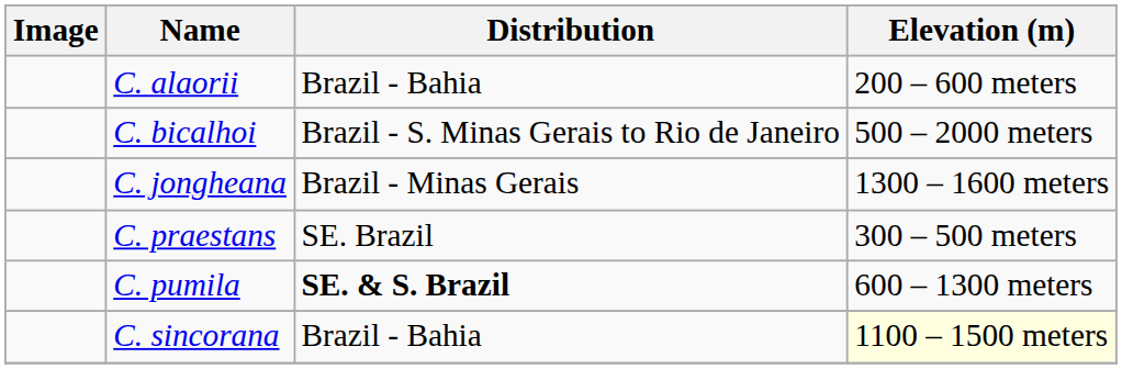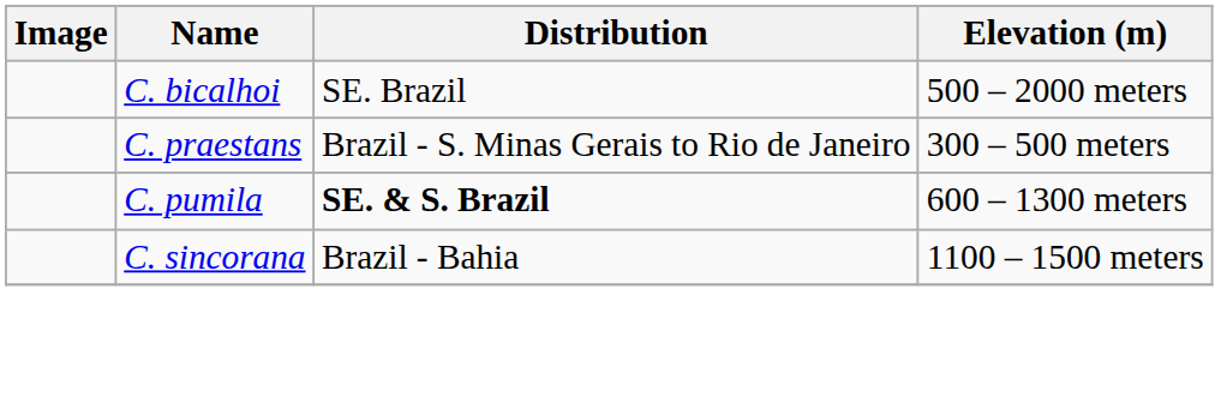 <table class="wikitable collapsible">
 <tr>
 <th>Image</th>
 <th>Name</th>
 <th>Distribution</th>
 <th>Elevation (m)</th>
 </tr>
 <tr>
 <td></td>
-<td><em><a href='#'>C. alaorii</a></em></td>
-<td>Brazil - Bahia</td>
-<td>200 – 600 meters</td>
-</tr>
-<tr>
-<td></td>
 <td><em><a href='#'>C. bicalhoi</a></em></td>
-<td>Brazil - S. Minas Gerais to Rio de Janeiro</td>
+<td>SE. Brazil</td>
 <td>500 – 2000 meters</td>
 </tr>
 <tr>
 <td></td>
-<td><em><a href='#'>C. jongheana</a></em></td>
-<td>Brazil - Minas Gerais</td>
-<td>1300 – 1600 meters</td>
-</tr>
-<tr>
-<td></td>
 <td><em><a href='#'>C. praestans</a></em></td>
-<td>SE. Brazil</td>
+<td>Brazil - S. Minas Gerais to Rio de Janeiro</td>
 <td>300 – 500 meters</td>
 </tr>
 <tr>
 <td></td>
 <td><em><a href='#'>C. pumila</a></em></td>
 <td><strong>SE. & S. Brazil</strong></td>
 <td>600 – 1300 meters</td>
 </tr>
 <tr>
 <td></td>
 <td><em><a href='#'>C. sincorana</a></em></td>
 <td>Brazil - Bahia</td>
-<td style="background: lightyellow;">1100 – 1500 meters</td>
+<td>1100 – 1500 meters</td>
 </tr>
 <tr>
 </tr>
 </table>
